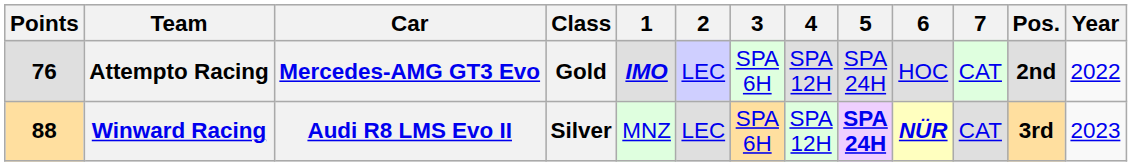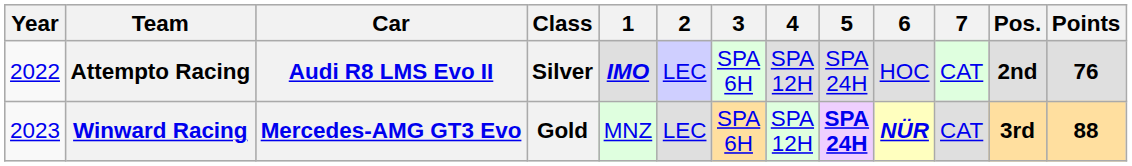 <table class="wikitable" border="1" style="text-align:center; font-size:90%;">
 <tr>
-<th>Points</th>
+<th>Year</th>
 <th>Team</th>
 <th>Car</th>
 <th>Class</th>
 <th>1</th>
 <th>2</th>
 <th>3</th>
 <th>4</th>
 <th>5</th>
 <th>6</th>
 <th>7</th>
 <th>Pos.</th>
-<th>Year</th>
+<th>Points</th>
 </tr>
 <tr>
-<th style="background:#DFDFDF;">76</th>
+<td><a href='#'>2022</a></td>
 <th>Attempto Racing</th>
-<th><a href='#'>Mercedes-AMG GT3 Evo</a></th>
-<th>Gold</th>
+<th><a href='#'>Audi R8 LMS Evo II</a></th>
+<th>Silver</th>
 <td style="background:#DFDFDF;"><strong><em><a href='#'>IMO</a></em></strong><br></td>
 <td style="background:#CFCFFF;"><a href='#'>LEC</a><br></td>
 <td style="background:#DFFFDF;"><a href='#'>SPA<br>6H</a><br></td>
 <td style="background:#DFDFDF;"><a href='#'>SPA<br>12H</a><br></td>
 <td style="background:#DFDFDF;"><a href='#'>SPA<br>24H</a><br></td>
 <td style="background:#DFDFDF;"><a href='#'>HOC</a><br></td>
 <td style="background:#DFFFDF;"><a href='#'>CAT</a><br></td>
 <th style="background:#DFDFDF;">2nd</th>
-<td><a href='#'>2022</a></td>
+<th style="background:#DFDFDF;">76</th>
 </tr>
 <tr>
-<th style="background:#FFDF9F;">88</th>
+<td><a href='#'>2023</a></td>
 <th><a href='#'>Winward Racing</a></th>
-<th><a href='#'>Audi R8 LMS Evo II</a></th>
-<th>Silver</th>
+<th><a href='#'>Mercedes-AMG GT3 Evo</a></th>
+<th>Gold</th>
 <td style="background:#DFFFDF;"><a href='#'>MNZ</a><br></td>
 <td style="background:#DFDFDF;"><a href='#'>LEC</a><br></td>
 <td style="background:#FFDF9F;"><a href='#'>SPA<br>6H</a><br></td>
 <td style="background:#DFFFDF;"><a href='#'>SPA<br>12H</a><br></td>
 <td style="background:#EFCFFF;"><strong><a href='#'>SPA<br>24H</a><br></strong></td>
 <td style="background:#FFFFBF;"><strong><em><a href='#'>NÜR</a></em></strong><br></td>
 <td style="background:#DFDFDF;"><a href='#'>CAT</a><br></td>
 <th style="background:#FFDF9F;">3rd</th>
-<td><a href='#'>2023</a></td>
+<th style="background:#FFDF9F;">88</th>
 </tr>
 </table>
